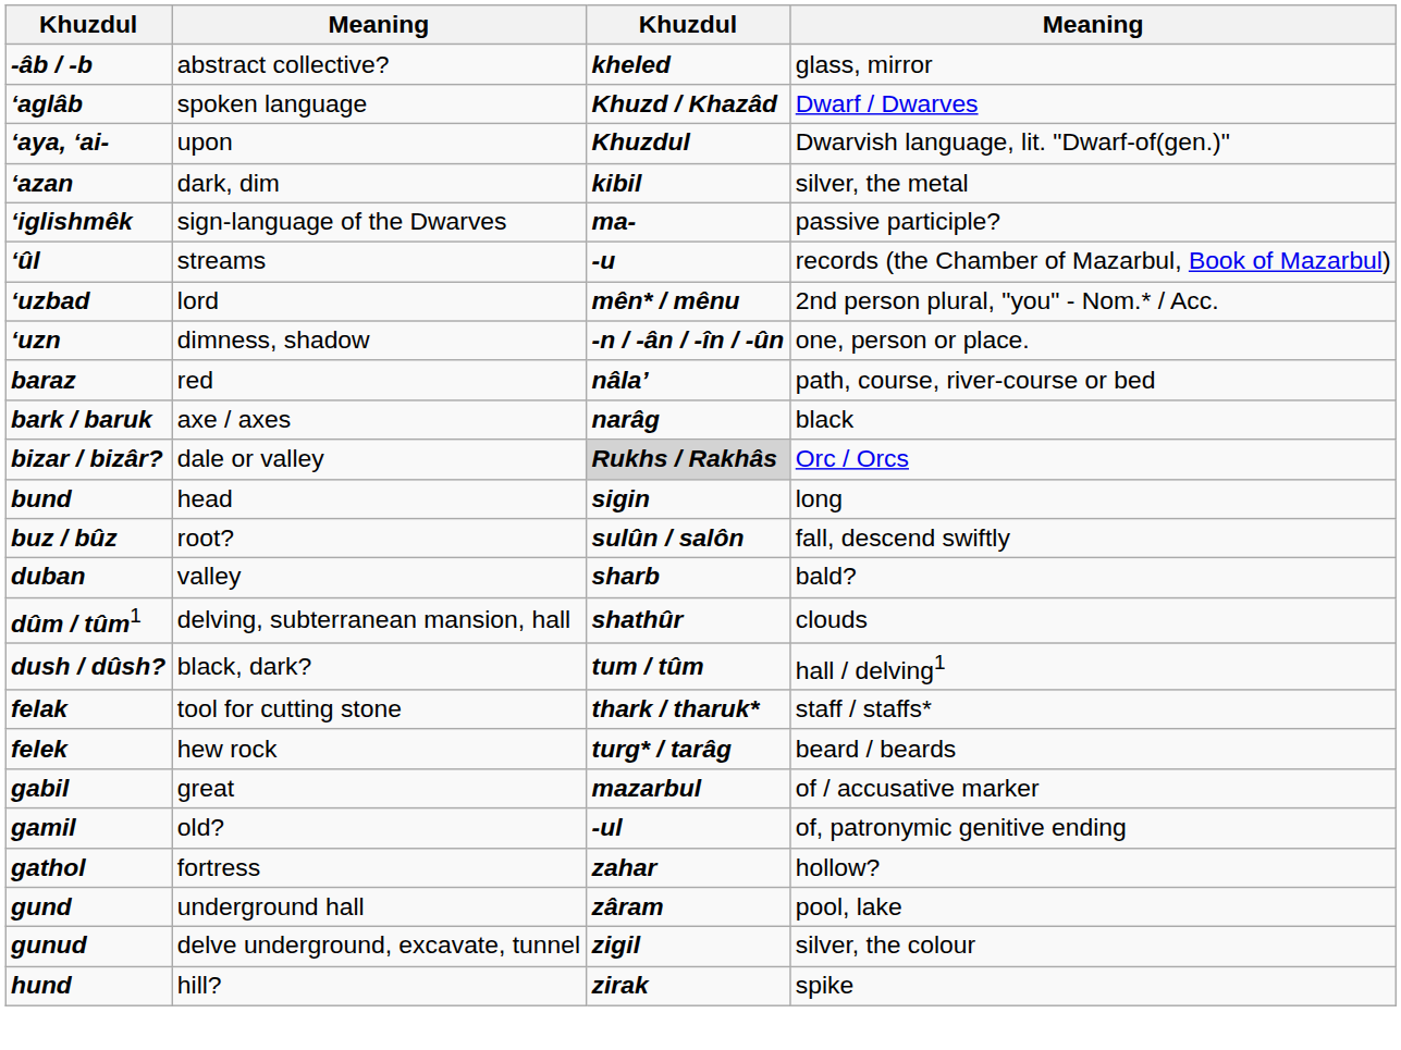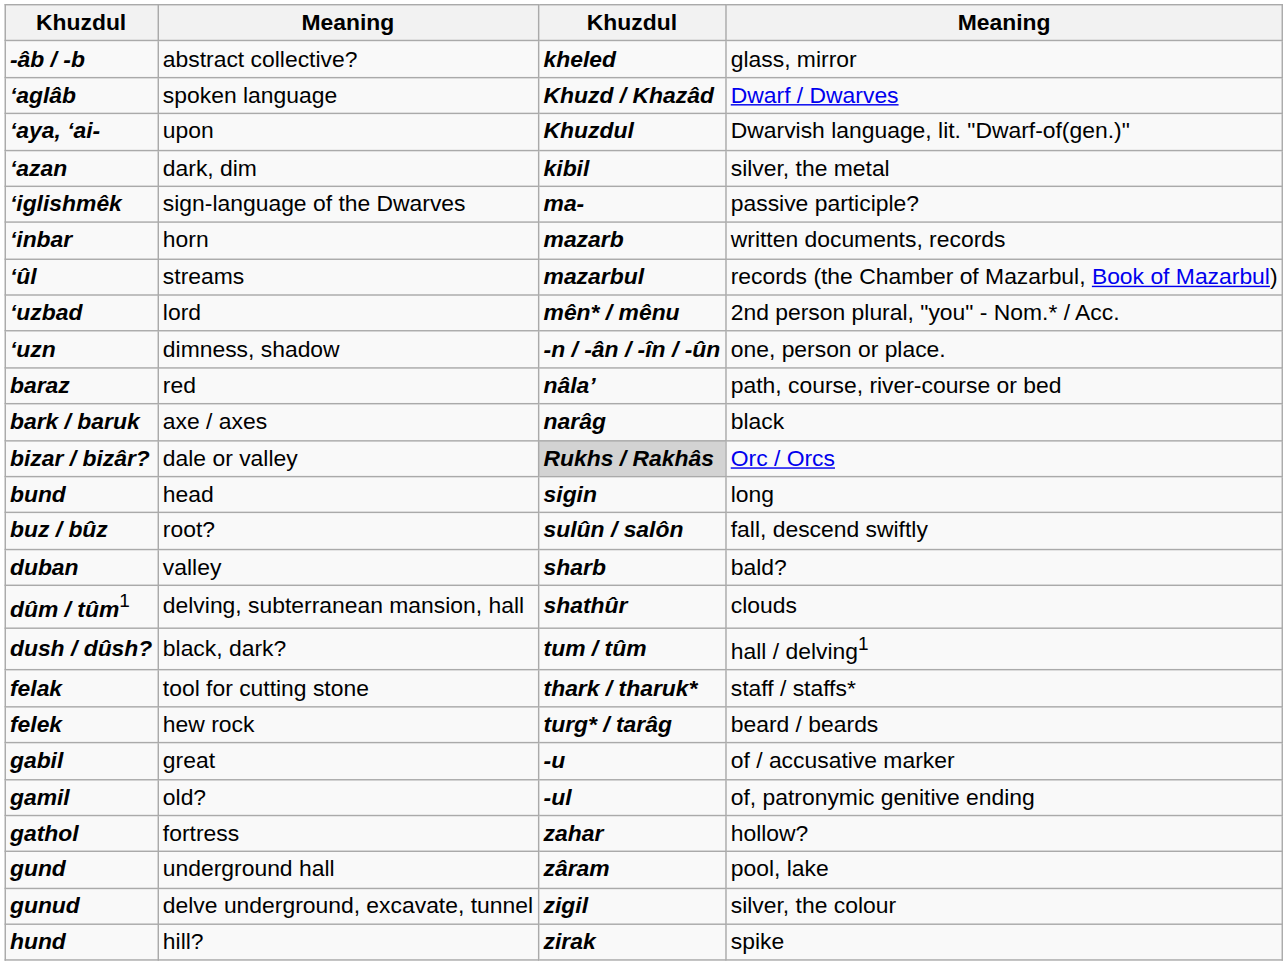 <table class="wikitable" style="text-align: left; margin-left: auto; margin-right: auto; border: none;">
 <tr>
 <th>Khuzdul</th>
 <th>Meaning</th>
 <th>Khuzdul</th>
 <th>Meaning</th>
 </tr>
 <tr>
 <td><strong><em>-âb / -b</em></strong></td>
 <td>abstract collective?</td>
 <td><strong><em>kheled</em></strong></td>
 <td>glass, mirror</td>
 </tr>
 <tr>
 <td><strong><em>‘aglâb</em></strong></td>
 <td>spoken language</td>
 <td><strong><em>Khuzd / Khazâd</em></strong></td>
 <td><a href='#'>Dwarf / Dwarves</a></td>
 </tr>
 <tr>
 <td><strong><em>‘aya, ‘ai-</em></strong></td>
 <td>upon</td>
 <td><strong><em>Khuzdul</em></strong></td>
 <td>Dwarvish language, lit. "Dwarf-of(gen.)"</td>
 </tr>
 <tr>
 <td><strong><em>‘azan</em></strong></td>
 <td>dark, dim</td>
 <td><strong><em>kibil</em></strong></td>
 <td>silver, the metal</td>
 </tr>
 <tr>
 <td><strong><em>‘iglishmêk</em></strong></td>
 <td>sign-language of the Dwarves</td>
 <td><strong><em>ma-</em></strong></td>
 <td>passive participle?</td>
 </tr>
 <tr>
+<td><strong><em>‘inbar</em></strong></td>
+<td>horn</td>
+<td><strong><em>mazarb</em></strong></td>
+<td>written documents, records</td>
+</tr>
+<tr>
 <td><strong><em>‘ûl</em></strong></td>
 <td>streams</td>
-<td><strong><em>-u</em></strong></td>
+<td><strong><em>mazarbul</em></strong></td>
 <td>records (the Chamber of Mazarbul, <a href='#'>Book of Mazarbul</a>)</td>
 </tr>
 <tr>
 <td><strong><em>‘uzbad</em></strong></td>
 <td>lord</td>
 <td><strong><em>mên* / mênu</em></strong></td>
 <td>2nd person plural, "you" - Nom.* / Acc.</td>
 </tr>
 <tr>
 <td><strong><em>‘uzn</em></strong></td>
 <td>dimness, shadow</td>
 <td><strong><em>-n / -ân / -în / -ûn</em></strong></td>
 <td>one, person or place.</td>
 </tr>
 <tr>
 <td><strong><em>baraz</em></strong></td>
 <td>red</td>
 <td><strong><em>nâla’</em></strong></td>
 <td>path, course, river-course or bed</td>
 </tr>
 <tr>
 <td><strong><em>bark / baruk</em></strong></td>
 <td>axe / axes</td>
 <td><strong><em>narâg</em></strong></td>
 <td>black</td>
 </tr>
 <tr>
 <td><strong><em>bizar / bizâr?</em></strong></td>
 <td>dale or valley</td>
 <td style="background: lightgrey;"><strong><em>Rukhs / Rakhâs</em></strong></td>
 <td><a href='#'>Orc / Orcs</a></td>
 </tr>
 <tr>
 <td><strong><em>bund</em></strong></td>
 <td>head</td>
 <td><strong><em>sigin</em></strong></td>
 <td>long</td>
 </tr>
 <tr>
 <td><strong><em>buz / bûz</em></strong></td>
 <td>root?</td>
 <td><strong><em>sulûn / salôn</em></strong></td>
 <td>fall, descend swiftly</td>
 </tr>
 <tr>
 <td><strong><em>duban</em></strong></td>
 <td>valley</td>
 <td><strong><em>sharb</em></strong></td>
 <td>bald?</td>
 </tr>
 <tr>
 <td><strong><em>dûm / tûm</em></strong><sup>1</sup></td>
 <td>delving, subterranean mansion, hall</td>
 <td><strong><em>shathûr</em></strong></td>
 <td>clouds</td>
 </tr>
 <tr>
 <td><strong><em>dush / dûsh?</em></strong></td>
 <td>black, dark?</td>
 <td><strong><em>tum / tûm</em></strong></td>
 <td>hall / delving<sup>1</sup></td>
 </tr>
 <tr>
 <td><strong><em>felak</em></strong></td>
 <td>tool for cutting stone</td>
 <td><strong><em>thark / tharuk*</em></strong></td>
 <td>staff / staffs*</td>
 </tr>
 <tr>
 <td><strong><em>felek</em></strong></td>
 <td>hew rock</td>
 <td><strong><em>turg* / tarâg</em></strong></td>
 <td>beard / beards</td>
 </tr>
 <tr>
 <td><strong><em>gabil</em></strong></td>
 <td>great</td>
-<td><strong><em>mazarbul</em></strong></td>
+<td><strong><em>-u</em></strong></td>
 <td>of / accusative marker</td>
 </tr>
 <tr>
 <td><strong><em>gamil</em></strong></td>
 <td>old?</td>
 <td><strong><em>-ul</em></strong></td>
 <td>of, patronymic genitive ending</td>
 </tr>
 <tr>
 <td><strong><em>gathol</em></strong></td>
 <td>fortress</td>
 <td><strong><em>zahar</em></strong></td>
 <td>hollow?</td>
 </tr>
 <tr>
 <td><strong><em>gund</em></strong></td>
 <td>underground hall</td>
 <td><strong><em>zâram</em></strong></td>
 <td>pool, lake</td>
 </tr>
 <tr>
 <td><strong><em>gunud</em></strong></td>
 <td>delve underground, excavate, tunnel</td>
 <td><strong><em>zigil</em></strong></td>
 <td>silver, the colour</td>
 </tr>
 <tr>
 <td><strong><em>hund</em></strong></td>
 <td>hill?</td>
 <td><strong><em>zirak</em></strong></td>
 <td>spike</td>
 </tr>
 </table>
